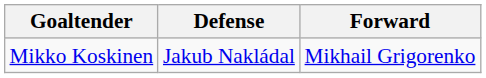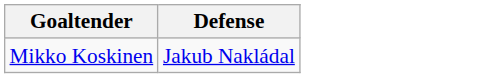 <table class="wikitable" style="text-align:left;">
 <tr>
 <th>Goaltender</th>
 <th>Defense</th>
-<th>Forward</th>
 </tr>
 <tr>
 <td> <a href='#'>Mikko Koskinen</a></td>
 <td> <a href='#'>Jakub Nakládal</a></td>
-<td> <a href='#'>Mikhail Grigorenko</a></td>
 </tr>
 </table>
